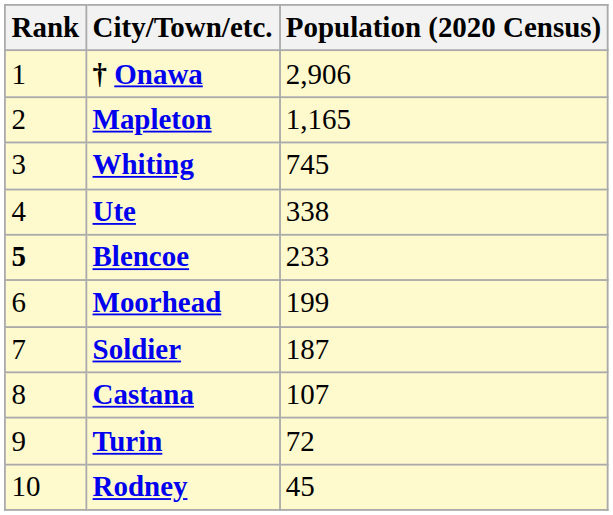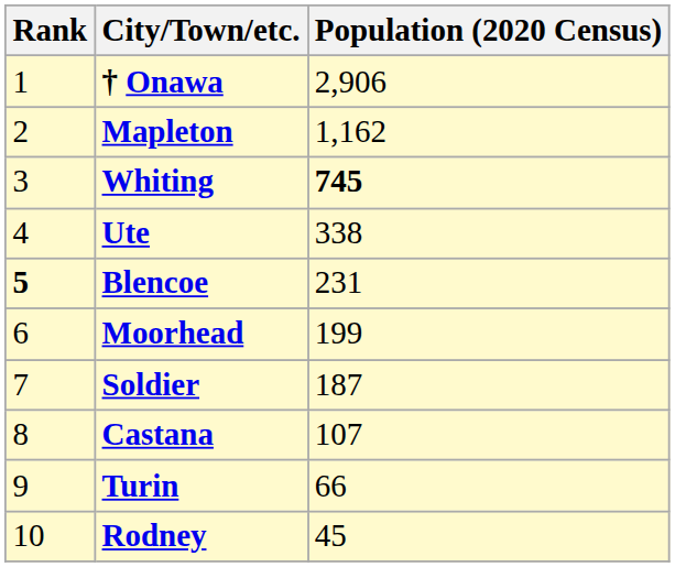 <table class="wikitable sortable">
 <tr>
 <th>Rank</th>
 <th>City/Town/etc.</th>
 <th>Population (2020 Census)</th>
 </tr>
 <tr style="background-color:#FFFACD;">
 <td>1</td>
 <td><strong>†</strong> <strong><a href='#'>Onawa</a></strong></td>
 <td>2,906</td>
 </tr>
 <tr style="background-color:#FFFACD;">
 <td>2</td>
 <td><strong><a href='#'>Mapleton</a></strong></td>
-<td>1,165</td>
+<td>1,162</td>
 </tr>
 <tr style="background-color:#FFFACD;">
 <td>3</td>
 <td><strong><a href='#'>Whiting</a></strong></td>
-<td>745</td>
+<td><strong>745</strong></td>
 </tr>
 <tr style="background-color:#FFFACD;">
 <td>4</td>
 <td><strong><a href='#'>Ute</a></strong></td>
 <td>338</td>
 </tr>
 <tr style="background-color:#FFFACD;">
 <td><strong>5</strong></td>
 <td><strong><a href='#'>Blencoe</a></strong></td>
-<td>233</td>
+<td>231</td>
 </tr>
 <tr style="background-color:#FFFACD;">
 <td>6</td>
 <td><strong><a href='#'>Moorhead</a></strong></td>
 <td>199</td>
 </tr>
 <tr style="background-color:#FFFACD;">
 <td>7</td>
 <td><strong><a href='#'>Soldier</a></strong></td>
 <td>187</td>
 </tr>
 <tr style="background-color:#FFFACD;">
 <td>8</td>
 <td><strong><a href='#'>Castana</a></strong></td>
 <td>107</td>
 </tr>
 <tr style="background-color:#FFFACD;">
 <td>9</td>
 <td><strong><a href='#'>Turin</a></strong></td>
-<td>72</td>
+<td>66</td>
 </tr>
 <tr style="background-color:#FFFACD;">
 <td>10</td>
 <td><strong><a href='#'>Rodney</a></strong></td>
 <td>45</td>
 </tr>
 </table>
